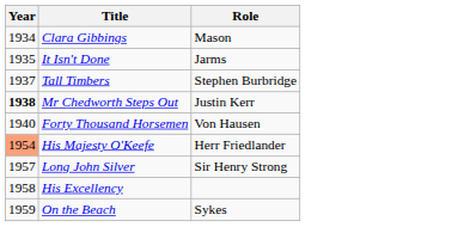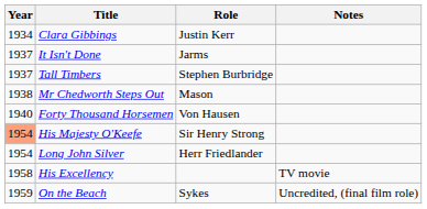 <table class="wikitable">
 <tr>
 <th>Year</th>
 <th>Title</th>
 <th>Role</th>
+<th>Notes</th>
 </tr>
 <tr>
 <td>1934</td>
 <td><em><a href='#'>Clara Gibbings</a></em></td>
-<td>Mason</td>
+<td>Justin Kerr</td>
+<td></td>
 </tr>
 <tr>
-<td>1935</td>
+<td>1937</td>
 <td><em><a href='#'>It Isn't Done</a></em></td>
 <td>Jarms</td>
+<td></td>
 </tr>
 <tr>
 <td>1937</td>
 <td><em><a href='#'>Tall Timbers</a></em></td>
 <td>Stephen Burbridge</td>
+<td></td>
 </tr>
 <tr>
-<td><strong>1938</strong></td>
+<td>1938</td>
 <td><em><a href='#'>Mr Chedworth Steps Out</a></em></td>
-<td>Justin Kerr</td>
+<td>Mason</td>
+<td></td>
 </tr>
 <tr>
 <td>1940</td>
 <td><em><a href='#'>Forty Thousand Horsemen</a></em></td>
 <td>Von Hausen</td>
+<td></td>
 </tr>
 <tr>
 <td style="background: lightsalmon;">1954</td>
 <td><em><a href='#'>His Majesty O'Keefe</a></em></td>
-<td>Herr Friedlander</td>
+<td>Sir Henry Strong</td>
+<td></td>
 </tr>
 <tr>
-<td>1957</td>
+<td>1954</td>
 <td><em><a href='#'>Long John Silver</a></em></td>
-<td>Sir Henry Strong</td>
+<td>Herr Friedlander</td>
+<td></td>
 </tr>
 <tr>
 <td>1958</td>
 <td><em><a href='#'>His Excellency</a></em></td>
 <td></td>
+<td>TV movie</td>
 </tr>
 <tr>
 <td>1959</td>
 <td><em><a href='#'>On the Beach</a></em></td>
 <td>Sykes</td>
+<td>Uncredited, (final film role)</td>
 </tr>
 </table>
